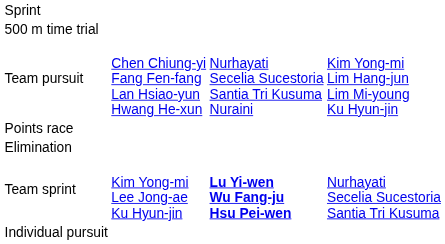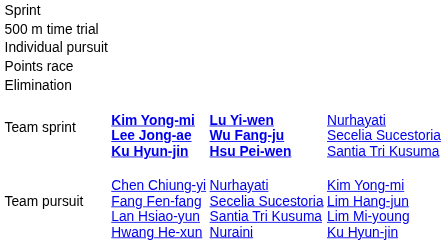 <table>
 <tr>
 <td>Sprint</td>
 <td></td>
 <td></td>
 <td></td>
 </tr>
 <tr>
 <td>500 m time trial</td>
 <td></td>
 <td></td>
 <td></td>
 </tr>
 <tr>
-<td>Team pursuit</td>
-<td><br><a href='#'>Chen Chiung-yi</a><br><a href='#'>Fang Fen-fang</a><br><a href='#'>Lan Hsiao-yun</a><br><a href='#'>Hwang He-xun</a></td>
-<td><br><a href='#'>Nurhayati</a><br><a href='#'>Secelia Sucestoria</a><br><a href='#'>Santia Tri Kusuma</a><br><a href='#'>Nuraini</a></td>
-<td><br><a href='#'>Kim Yong-mi</a><br><a href='#'>Lim Hang-jun</a><br><a href='#'>Lim Mi-young</a><br><a href='#'>Ku Hyun-jin</a></td>
+<td>Individual pursuit</td>
+<td></td>
+<td></td>
+<td></td>
 </tr>
 <tr>
 <td>Points race</td>
 <td></td>
 <td></td>
 <td></td>
 </tr>
 <tr>
 <td>Elimination</td>
 <td></td>
 <td></td>
 <td></td>
 </tr>
 <tr>
 <td>Team sprint</td>
-<td><br><a href='#'>Kim Yong-mi</a><br><a href='#'>Lee Jong-ae</a><br><a href='#'>Ku Hyun-jin</a></td>
+<td><strong><br><a href='#'>Kim Yong-mi</a><br><a href='#'>Lee Jong-ae</a><br><a href='#'>Ku Hyun-jin</a></strong></td>
 <td><strong><br><a href='#'>Lu Yi-wen</a><br><a href='#'>Wu Fang-ju</a><br><a href='#'>Hsu Pei-wen</a></strong></td>
 <td><br><a href='#'>Nurhayati</a><br><a href='#'>Secelia Sucestoria</a><br><a href='#'>Santia Tri Kusuma</a></td>
 </tr>
 <tr>
-<td>Individual pursuit</td>
-<td></td>
-<td></td>
-<td></td>
+<td>Team pursuit</td>
+<td><br><a href='#'>Chen Chiung-yi</a><br><a href='#'>Fang Fen-fang</a><br><a href='#'>Lan Hsiao-yun</a><br><a href='#'>Hwang He-xun</a></td>
+<td><br><a href='#'>Nurhayati</a><br><a href='#'>Secelia Sucestoria</a><br><a href='#'>Santia Tri Kusuma</a><br><a href='#'>Nuraini</a></td>
+<td><br><a href='#'>Kim Yong-mi</a><br><a href='#'>Lim Hang-jun</a><br><a href='#'>Lim Mi-young</a><br><a href='#'>Ku Hyun-jin</a></td>
 </tr>
 </table>
